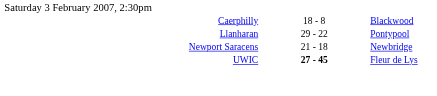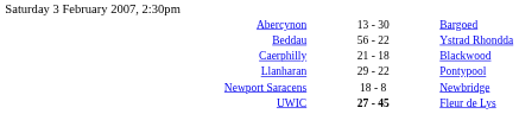 <table style="width:70%;" cellspacing="1">
 <tr>
 <th width=35%></th>
 <th width=15%></th>
 <th></th>
 </tr>
 <tr>
 <td>Saturday 3 February 2007, 2:30pm</td>
 </tr>
 <tr style=font-size:90%>
+<td align=right><a href='#'>Abercynon</a></td>
+<td align=center>13 - 30</td>
+<td><a href='#'>Bargoed</a></td>
+</tr>
+<tr style=font-size:90%>
+<td align=right><a href='#'>Beddau</a></td>
+<td align=center>56 - 22</td>
+<td><a href='#'>Ystrad Rhondda</a></td>
+</tr>
+<tr style=font-size:90%>
 <td align=right><a href='#'>Caerphilly</a></td>
-<td align=center>18 - 8</td>
+<td align=center>21 - 18</td>
 <td><a href='#'>Blackwood</a></td>
 </tr>
 <tr style=font-size:90%>
 <td align=right><a href='#'>Llanharan</a></td>
 <td align=center>29 - 22</td>
 <td><a href='#'>Pontypool</a></td>
 </tr>
 <tr style=font-size:90%>
 <td align=right><a href='#'>Newport Saracens</a></td>
-<td align=center>21 - 18</td>
+<td align=center>18 - 8</td>
 <td><a href='#'>Newbridge</a></td>
 </tr>
 <tr style=font-size:90%>
 <td align=right><a href='#'>UWIC</a></td>
 <td align=center><strong>27 - 45</strong></td>
 <td><a href='#'>Fleur de Lys</a></td>
 </tr>
 </table>
